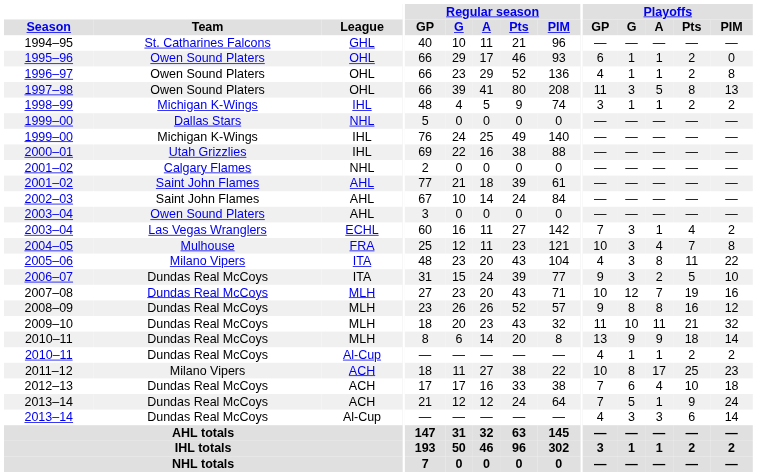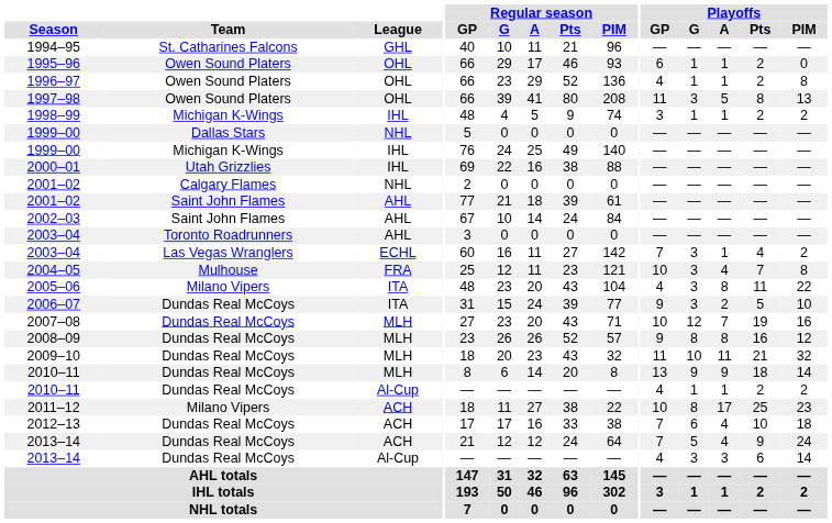 <table border="0" cellpadding="1" cellspacing="0" style="text-align:center; width:60em">
 <tr bgcolor="#e0e0e0">
 <th colspan="3" bgcolor="#ffffff"></th>
 <th rowspan="100" bgcolor="#ffffff"></th>
 <th colspan="5"><a href='#'>Regular season</a></th>
 <th rowspan="100" bgcolor="#ffffff"></th>
 <th colspan="5"><a href='#'>Playoffs</a></th>
 </tr>
 <tr bgcolor="#e0e0e0">
 <th><a href='#'>Season</a></th>
 <th>Team</th>
 <th>League</th>
 <th>GP</th>
 <th><a href='#'>G</a></th>
 <th><a href='#'>A</a></th>
 <th><a href='#'>Pts</a></th>
 <th><a href='#'>PIM</a></th>
 <th>GP</th>
 <th>G</th>
 <th>A</th>
 <th>Pts</th>
 <th>PIM</th>
 </tr>
 <tr>
 <td>1994–95</td>
 <td><a href='#'>St. Catharines Falcons</a></td>
 <td><a href='#'>GHL</a></td>
 <td>40</td>
 <td>10</td>
 <td>11</td>
 <td>21</td>
 <td>96</td>
 <td>—</td>
 <td>—</td>
 <td>—</td>
 <td>—</td>
 <td>—</td>
 </tr>
 <tr bgcolor="#f0f0f0">
 <td><a href='#'>1995–96</a></td>
 <td><a href='#'>Owen Sound Platers</a></td>
 <td><a href='#'>OHL</a></td>
 <td>66</td>
 <td>29</td>
 <td>17</td>
 <td>46</td>
 <td>93</td>
 <td>6</td>
 <td>1</td>
 <td>1</td>
 <td>2</td>
 <td>0</td>
 </tr>
 <tr>
 <td><a href='#'>1996–97</a></td>
 <td>Owen Sound Platers</td>
 <td>OHL</td>
 <td>66</td>
 <td>23</td>
 <td>29</td>
 <td>52</td>
 <td>136</td>
 <td>4</td>
 <td>1</td>
 <td>1</td>
 <td>2</td>
 <td>8</td>
 </tr>
 <tr bgcolor="#f0f0f0">
 <td><a href='#'>1997–98</a></td>
 <td>Owen Sound Platers</td>
 <td>OHL</td>
 <td>66</td>
 <td>39</td>
 <td>41</td>
 <td>80</td>
 <td>208</td>
 <td>11</td>
 <td>3</td>
 <td>5</td>
 <td>8</td>
 <td>13</td>
 </tr>
 <tr>
 <td><a href='#'>1998–99</a></td>
 <td><a href='#'>Michigan K-Wings</a></td>
 <td><a href='#'>IHL</a></td>
 <td>48</td>
 <td>4</td>
 <td>5</td>
 <td>9</td>
 <td>74</td>
 <td>3</td>
 <td>1</td>
 <td>1</td>
 <td>2</td>
 <td>2</td>
 </tr>
 <tr bgcolor="#f0f0f0">
 <td><a href='#'>1999–00</a></td>
 <td><a href='#'>Dallas Stars</a></td>
 <td><a href='#'>NHL</a></td>
 <td>5</td>
 <td>0</td>
 <td>0</td>
 <td>0</td>
 <td>0</td>
 <td>—</td>
 <td>—</td>
 <td>—</td>
 <td>—</td>
 <td>—</td>
 </tr>
 <tr>
 <td><a href='#'>1999–00</a></td>
 <td>Michigan K-Wings</td>
 <td>IHL</td>
 <td>76</td>
 <td>24</td>
 <td>25</td>
 <td>49</td>
 <td>140</td>
 <td>—</td>
 <td>—</td>
 <td>—</td>
 <td>—</td>
 <td>—</td>
 </tr>
 <tr bgcolor="#f0f0f0">
 <td><a href='#'>2000–01</a></td>
 <td><a href='#'>Utah Grizzlies</a></td>
 <td>IHL</td>
 <td>69</td>
 <td>22</td>
 <td>16</td>
 <td>38</td>
 <td>88</td>
 <td>—</td>
 <td>—</td>
 <td>—</td>
 <td>—</td>
 <td>—</td>
 </tr>
 <tr>
 <td><a href='#'>2001–02</a></td>
 <td><a href='#'>Calgary Flames</a></td>
 <td>NHL</td>
 <td>2</td>
 <td>0</td>
 <td>0</td>
 <td>0</td>
 <td>0</td>
 <td>—</td>
 <td>—</td>
 <td>—</td>
 <td>—</td>
 <td>—</td>
 </tr>
 <tr bgcolor="#f0f0f0">
 <td><a href='#'>2001–02</a></td>
 <td><a href='#'>Saint John Flames</a></td>
 <td><a href='#'>AHL</a></td>
 <td>77</td>
 <td>21</td>
 <td>18</td>
 <td>39</td>
 <td>61</td>
 <td>—</td>
 <td>—</td>
 <td>—</td>
 <td>—</td>
 <td>—</td>
 </tr>
 <tr>
 <td><a href='#'>2002–03</a></td>
 <td>Saint John Flames</td>
 <td>AHL</td>
 <td>67</td>
 <td>10</td>
 <td>14</td>
 <td>24</td>
 <td>84</td>
 <td>—</td>
 <td>—</td>
 <td>—</td>
 <td>—</td>
 <td>—</td>
 </tr>
 <tr bgcolor="#f0f0f0">
 <td><a href='#'>2003–04</a></td>
-<td><a href='#'>Owen Sound Platers</a></td>
+<td><a href='#'>Toronto Roadrunners</a></td>
 <td>AHL</td>
 <td>3</td>
 <td>0</td>
 <td>0</td>
 <td>0</td>
 <td>0</td>
 <td>—</td>
 <td>—</td>
 <td>—</td>
 <td>—</td>
 <td>—</td>
 </tr>
 <tr>
 <td><a href='#'>2003–04</a></td>
 <td><a href='#'>Las Vegas Wranglers</a></td>
 <td><a href='#'>ECHL</a></td>
 <td>60</td>
 <td>16</td>
 <td>11</td>
 <td>27</td>
 <td>142</td>
 <td>7</td>
 <td>3</td>
 <td>1</td>
 <td>4</td>
 <td>2</td>
 </tr>
 <tr bgcolor="#f0f0f0">
 <td><a href='#'>2004–05</a></td>
 <td><a href='#'>Mulhouse</a></td>
 <td><a href='#'>FRA</a></td>
 <td>25</td>
 <td>12</td>
 <td>11</td>
 <td>23</td>
 <td>121</td>
 <td>10</td>
 <td>3</td>
 <td>4</td>
 <td>7</td>
 <td>8</td>
 </tr>
 <tr>
 <td><a href='#'>2005–06</a></td>
 <td><a href='#'>Milano Vipers</a></td>
 <td><a href='#'>ITA</a></td>
 <td>48</td>
 <td>23</td>
 <td>20</td>
 <td>43</td>
 <td>104</td>
 <td>4</td>
 <td>3</td>
 <td>8</td>
 <td>11</td>
 <td>22</td>
 </tr>
 <tr bgcolor="#f0f0f0">
 <td><a href='#'>2006–07</a></td>
 <td>Dundas Real McCoys</td>
 <td>ITA</td>
 <td>31</td>
 <td>15</td>
 <td>24</td>
 <td>39</td>
 <td>77</td>
 <td>9</td>
 <td>3</td>
 <td>2</td>
 <td>5</td>
 <td>10</td>
 </tr>
 <tr>
 <td>2007–08</td>
 <td><a href='#'>Dundas Real McCoys</a></td>
 <td><a href='#'>MLH</a></td>
 <td>27</td>
 <td>23</td>
 <td>20</td>
 <td>43</td>
 <td>71</td>
 <td>10</td>
 <td>12</td>
 <td>7</td>
 <td>19</td>
 <td>16</td>
 </tr>
 <tr bgcolor="#f0f0f0">
 <td>2008–09</td>
 <td>Dundas Real McCoys</td>
 <td>MLH</td>
 <td>23</td>
 <td>26</td>
 <td>26</td>
 <td>52</td>
 <td>57</td>
 <td>9</td>
 <td>8</td>
 <td>8</td>
 <td>16</td>
 <td>12</td>
 </tr>
 <tr>
 <td>2009–10</td>
 <td>Dundas Real McCoys</td>
 <td>MLH</td>
 <td>18</td>
 <td>20</td>
 <td>23</td>
 <td>43</td>
 <td>32</td>
 <td>11</td>
 <td>10</td>
 <td>11</td>
 <td>21</td>
 <td>32</td>
 </tr>
 <tr bgcolor="#f0f0f0">
 <td>2010–11</td>
 <td>Dundas Real McCoys</td>
 <td>MLH</td>
 <td>8</td>
 <td>6</td>
 <td>14</td>
 <td>20</td>
 <td>8</td>
 <td>13</td>
 <td>9</td>
 <td>9</td>
 <td>18</td>
 <td>14</td>
 </tr>
 <tr>
 <td><a href='#'>2010–11</a></td>
 <td>Dundas Real McCoys</td>
 <td><a href='#'>Al-Cup</a></td>
 <td>—</td>
 <td>—</td>
 <td>—</td>
 <td>—</td>
 <td>—</td>
 <td>4</td>
 <td>1</td>
 <td>1</td>
 <td>2</td>
 <td>2</td>
 </tr>
 <tr bgcolor="#f0f0f0">
 <td>2011–12</td>
 <td>Milano Vipers</td>
 <td><a href='#'>ACH</a></td>
 <td>18</td>
 <td>11</td>
 <td>27</td>
 <td>38</td>
 <td>22</td>
 <td>10</td>
 <td>8</td>
 <td>17</td>
 <td>25</td>
 <td>23</td>
 </tr>
 <tr>
 <td>2012–13</td>
 <td>Dundas Real McCoys</td>
 <td>ACH</td>
 <td>17</td>
 <td>17</td>
 <td>16</td>
 <td>33</td>
 <td>38</td>
 <td>7</td>
 <td>6</td>
 <td>4</td>
 <td>10</td>
 <td>18</td>
 </tr>
 <tr bgcolor="#f0f0f0">
 <td>2013–14</td>
 <td>Dundas Real McCoys</td>
 <td>ACH</td>
 <td>21</td>
 <td>12</td>
 <td>12</td>
 <td>24</td>
 <td>64</td>
 <td>7</td>
 <td>5</td>
-<td>1</td>
+<td>4</td>
 <td>9</td>
 <td>24</td>
 </tr>
 <tr>
 <td><a href='#'>2013–14</a></td>
 <td>Dundas Real McCoys</td>
 <td>Al-Cup</td>
 <td>—</td>
 <td>—</td>
 <td>—</td>
 <td>—</td>
 <td>—</td>
 <td>4</td>
 <td>3</td>
 <td>3</td>
 <td>6</td>
 <td>14</td>
 </tr>
 <tr bgcolor="#e0e0e0">
 <th colspan="3">AHL totals</th>
 <th>147</th>
 <th>31</th>
 <th>32</th>
 <th>63</th>
 <th>145</th>
 <th>—</th>
 <th>—</th>
 <th>—</th>
 <th>—</th>
 <th>—</th>
 </tr>
 <tr bgcolor="#e0e0e0">
 <th colspan="3">IHL totals</th>
 <th>193</th>
 <th>50</th>
 <th>46</th>
 <th>96</th>
 <th>302</th>
 <th>3</th>
 <th>1</th>
 <th>1</th>
 <th>2</th>
 <th>2</th>
 </tr>
 <tr bgcolor="#e0e0e0">
 <th colspan="3">NHL totals</th>
 <th>7</th>
 <th>0</th>
 <th>0</th>
 <th>0</th>
 <th>0</th>
 <th>—</th>
 <th>—</th>
 <th>—</th>
 <th>—</th>
 <th>—</th>
 </tr>
 </table>
